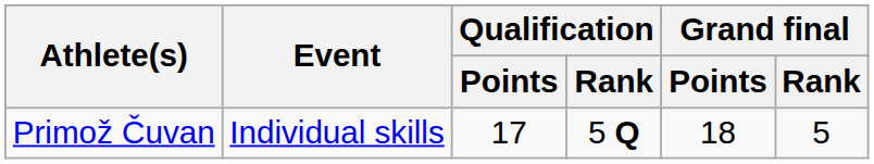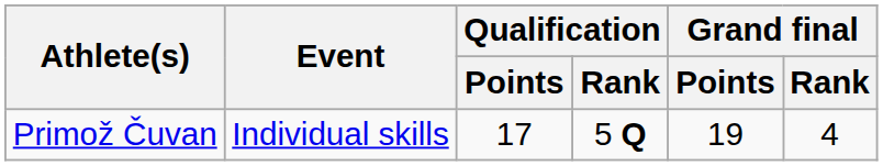 <table class="wikitable">
 <tr>
 <th rowspan="2">Athlete(s)</th>
 <th rowspan="2">Event</th>
 <th colspan="2">Qualification</th>
 <th colspan="2">Grand final</th>
 </tr>
 <tr>
 <th>Points</th>
 <th>Rank</th>
 <th>Points</th>
 <th>Rank</th>
 </tr>
 <tr>
 <td><a href='#'>Primož Čuvan</a></td>
 <td><a href='#'>Individual skills</a></td>
 <td align="center">17</td>
 <td align="center">5 <strong>Q</strong></td>
-<td align="center">18</td>
-<td align="center">5</td>
+<td align="center">19</td>
+<td align="center">4</td>
 </tr>
 </table>
